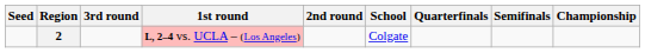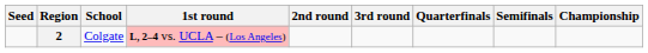 <table class="sortable wikitable" style="white-space:nowrap; font-size:90%;">
 <tr>
 <th>Seed</th>
 <th>Region</th>
-<th>3rd round</th>
+<th>School</th>
 <th>1st round</th>
 <th>2nd round</th>
-<th>School</th>
+<th>3rd round</th>
 <th>Quarterfinals</th>
 <th>Semifinals</th>
 <th>Championship</th>
 </tr>
 <tr>
 <td></td>
 <th>2</th>
-<td></td>
+<td><a href='#'>Colgate</a></td>
 <td style="background:#FBB;"><small><strong>L, 2–4</strong></small> vs. <a href='#'>UCLA</a> – <small>(<a href='#'>Los Angeles</a>)</small></td>
 <td></td>
-<td><a href='#'>Colgate</a></td>
+<td></td>
 <td></td>
 <td></td>
 <td></td>
 </tr>
 </table>
